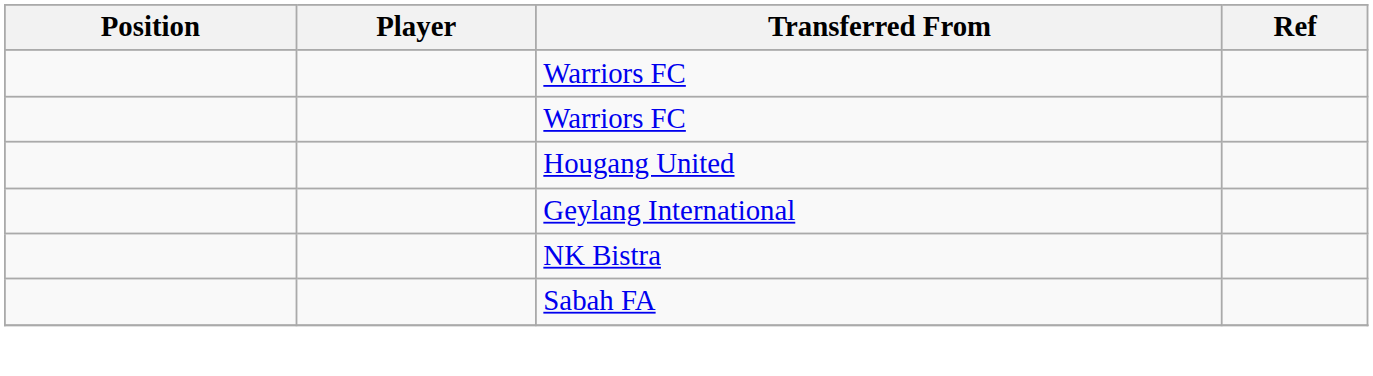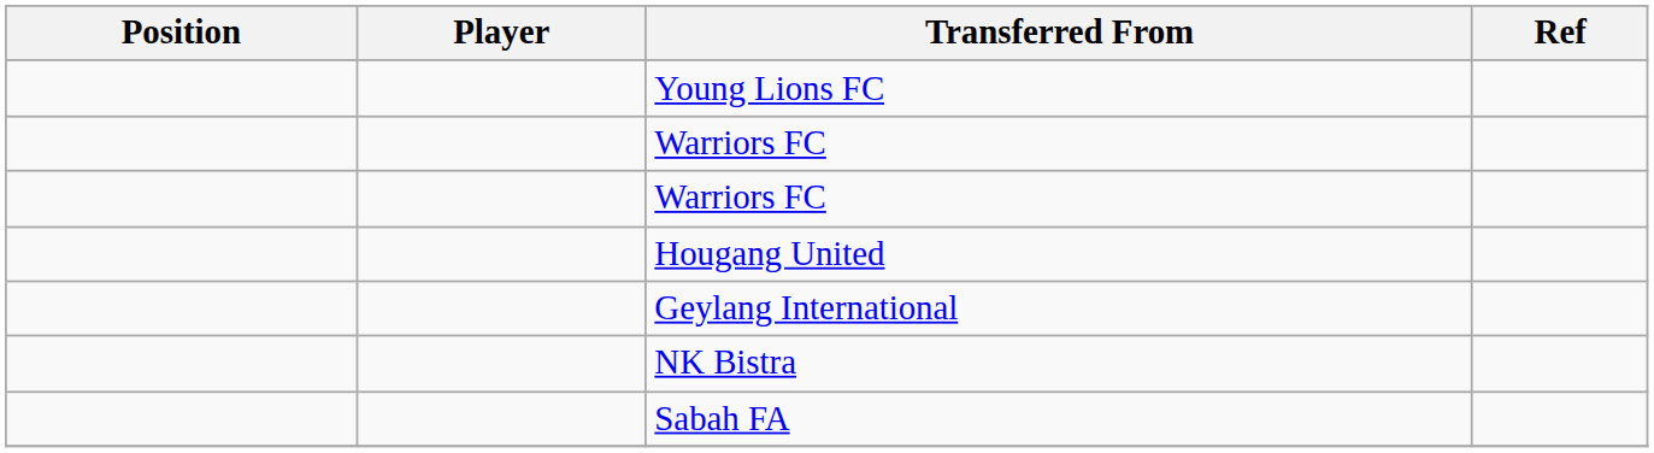 <table class="wikitable sortable" style="width:60%; text-align:center; font-size:100%; text-align:left;">
 <tr>
 <th><strong>Position</strong></th>
 <th><strong>Player</strong></th>
 <th><strong>Transferred From</strong></th>
 <th><strong>Ref</strong></th>
+</tr>
+<tr>
+<td></td>
+<td></td>
+<td> <a href='#'>Young Lions FC</a></td>
+<td></td>
 </tr>
 <tr>
 <td></td>
 <td></td>
 <td> <a href='#'>Warriors FC</a></td>
 <td></td>
 </tr>
 <tr>
 <td></td>
 <td></td>
 <td> <a href='#'>Warriors FC</a></td>
 <td></td>
 </tr>
 <tr>
 <td></td>
 <td></td>
 <td> <a href='#'>Hougang United</a></td>
 <td></td>
 </tr>
 <tr>
 <td></td>
 <td></td>
 <td> <a href='#'>Geylang International</a></td>
 <td></td>
 </tr>
 <tr>
 <td></td>
 <td></td>
 <td> <a href='#'>NK Bistra</a></td>
 <td></td>
 </tr>
 <tr>
 <td></td>
 <td></td>
 <td> <a href='#'>Sabah FA</a></td>
 <td></td>
 </tr>
 <tr>
 </tr>
 </table>
